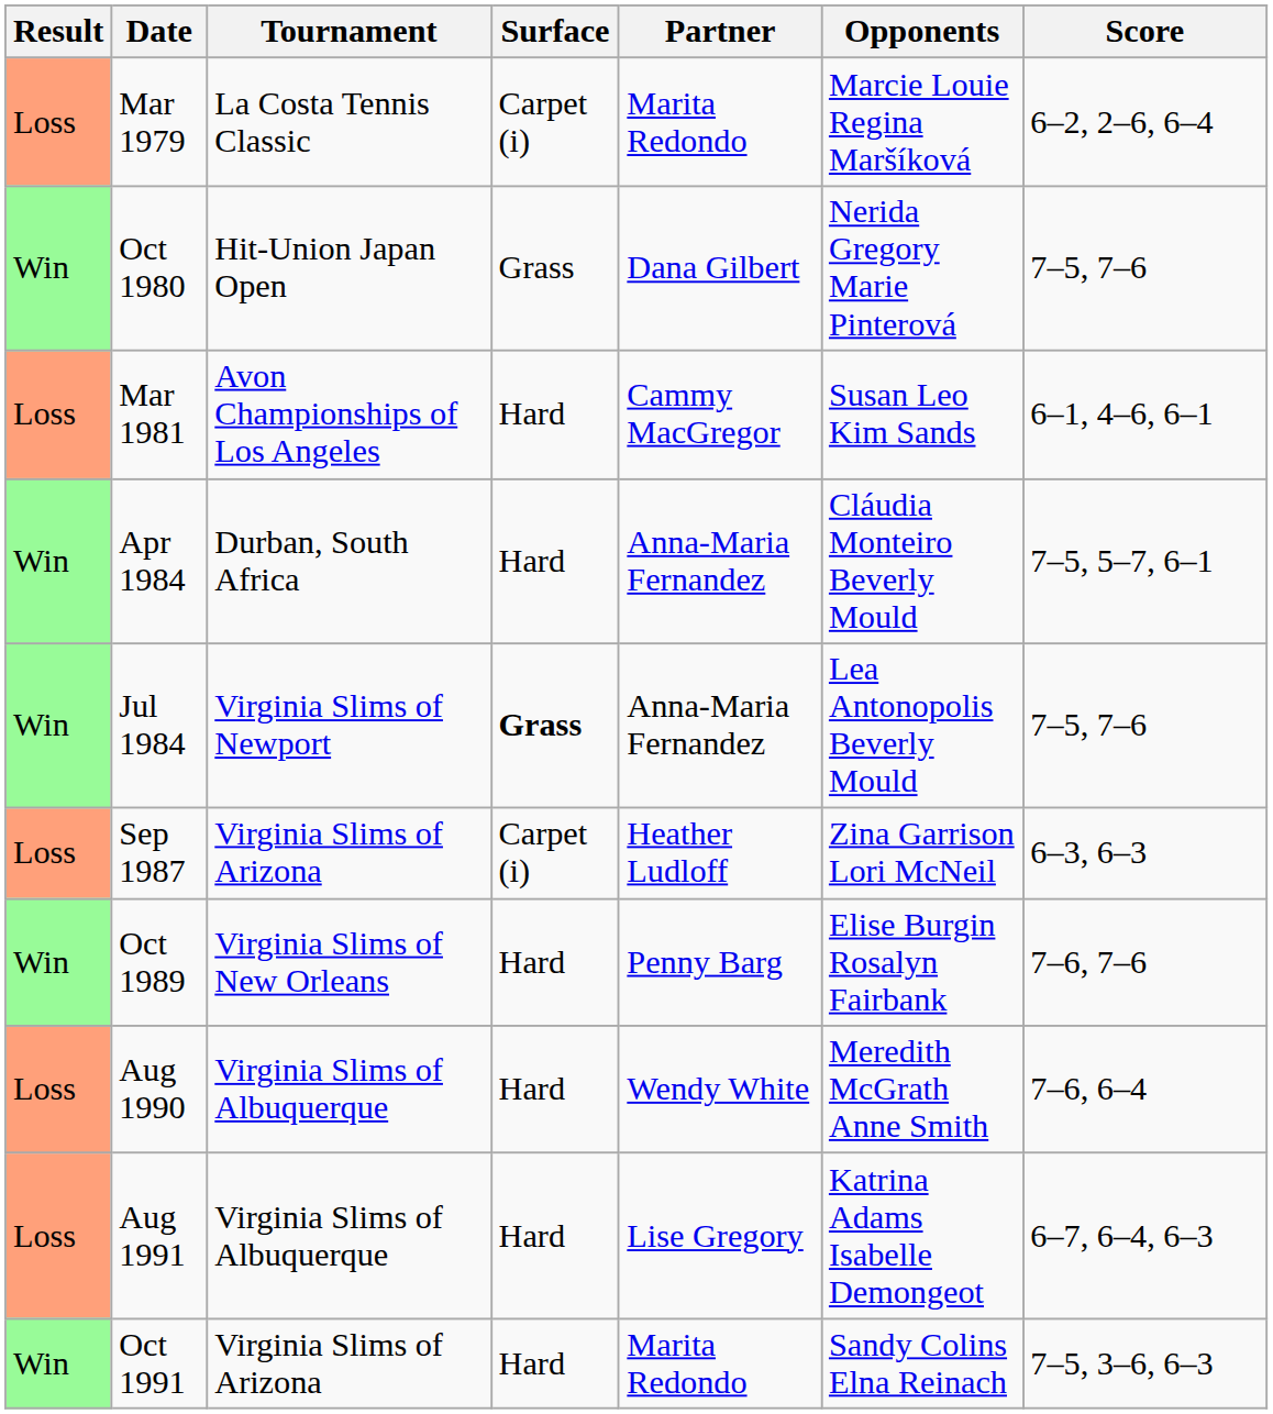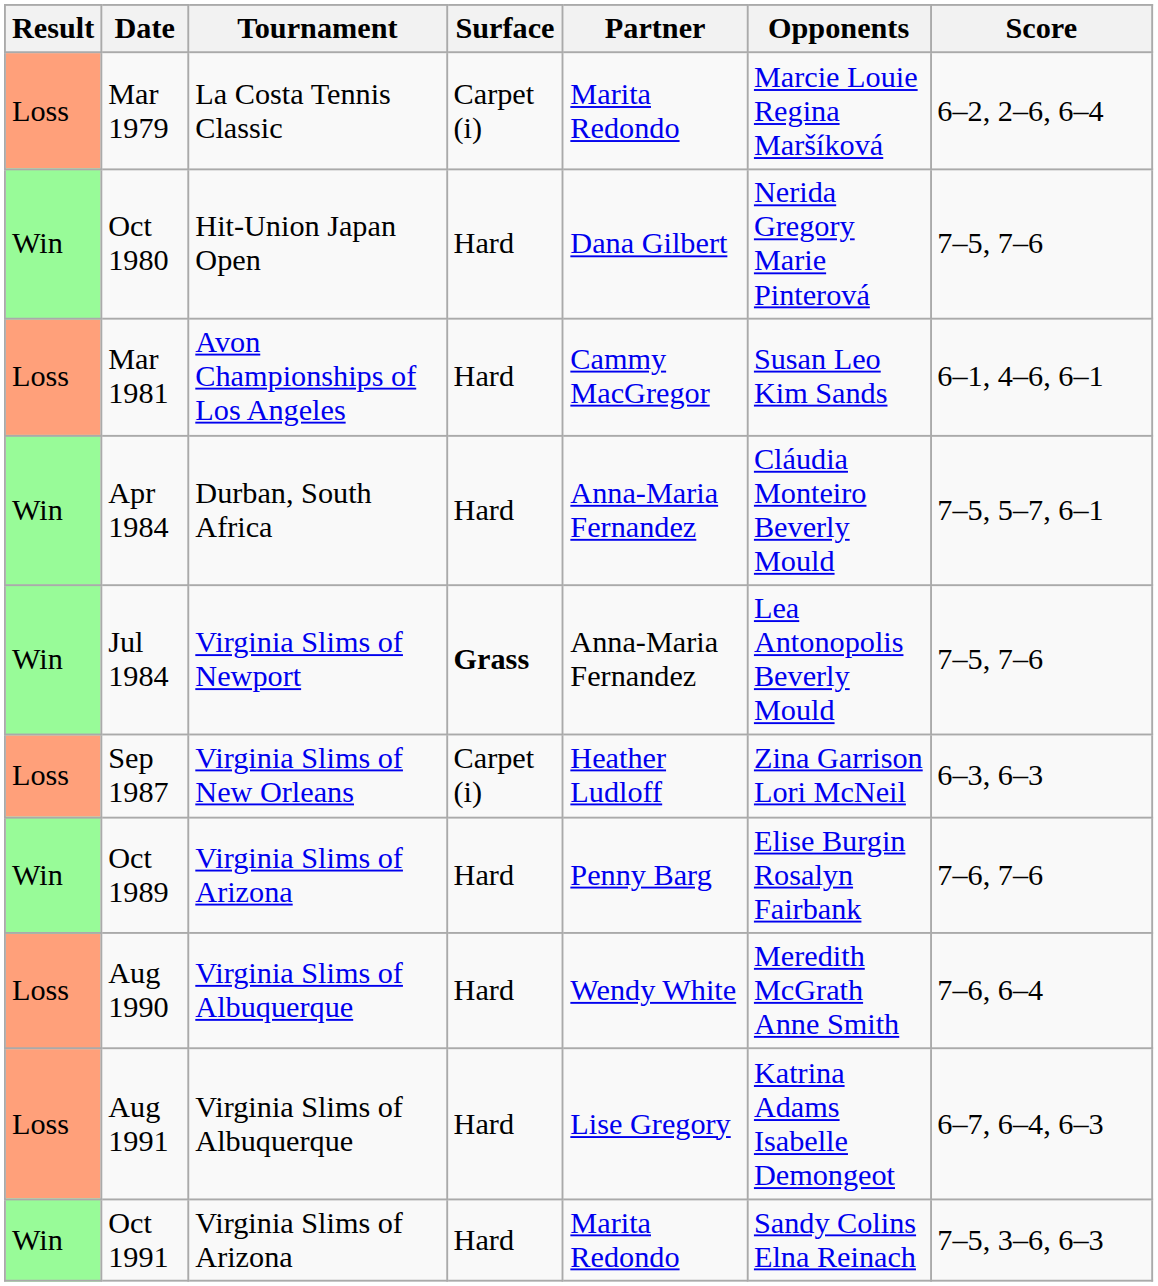 <table class="wikitable sortable mw-collapsible">
 <tr>
 <th>Result</th>
 <th>Date</th>
 <th>Tournament</th>
 <th>Surface</th>
 <th>Partner</th>
 <th>Opponents</th>
 <th style="width:110px" class="unsortable">Score</th>
 </tr>
 <tr>
 <td style="background:#ffa07a;">Loss</td>
 <td>Mar 1979</td>
 <td>La Costa Tennis Classic</td>
 <td>Carpet (i)</td>
 <td> <a href='#'>Marita Redondo</a></td>
 <td> <a href='#'>Marcie Louie</a>  <br>  <a href='#'>Regina Maršíková</a></td>
 <td>6–2, 2–6, 6–4</td>
 </tr>
 <tr>
 <td style="background:#98fb98;">Win</td>
 <td>Oct 1980</td>
 <td>Hit-Union Japan Open</td>
-<td>Grass</td>
+<td>Hard</td>
 <td> <a href='#'>Dana Gilbert</a></td>
 <td> <a href='#'>Nerida Gregory</a> <br>  <a href='#'>Marie Pinterová</a></td>
 <td>7–5, 7–6</td>
 </tr>
 <tr>
 <td style="background:#ffa07a;">Loss</td>
 <td>Mar 1981</td>
 <td><a href='#'>Avon Championships of Los Angeles</a></td>
 <td>Hard</td>
 <td> <a href='#'>Cammy MacGregor</a></td>
 <td> <a href='#'>Susan Leo</a> <br>  <a href='#'>Kim Sands</a></td>
 <td>6–1, 4–6, 6–1</td>
 </tr>
 <tr>
 <td style="background:#98fb98;">Win</td>
 <td>Apr 1984</td>
 <td>Durban, South Africa</td>
 <td>Hard</td>
 <td> <a href='#'>Anna-Maria Fernandez</a></td>
 <td> <a href='#'>Cláudia Monteiro</a> <br>  <a href='#'>Beverly Mould</a></td>
 <td>7–5, 5–7, 6–1</td>
 </tr>
 <tr>
 <td style="background:#98fb98;">Win</td>
 <td>Jul 1984</td>
 <td><a href='#'>Virginia Slims of Newport</a></td>
 <td><strong>Grass</strong></td>
 <td> Anna-Maria Fernandez</td>
 <td> <a href='#'>Lea Antonopolis</a> <br>  <a href='#'>Beverly Mould</a></td>
 <td>7–5, 7–6</td>
 </tr>
 <tr>
 <td style="background:#ffa07a;">Loss</td>
 <td>Sep 1987</td>
-<td><a href='#'>Virginia Slims of Arizona</a></td>
+<td><a href='#'>Virginia Slims of New Orleans</a></td>
 <td>Carpet (i)</td>
 <td> <a href='#'>Heather Ludloff</a></td>
 <td> <a href='#'>Zina Garrison</a> <br>  <a href='#'>Lori McNeil</a></td>
 <td>6–3, 6–3</td>
 </tr>
 <tr>
 <td style="background:#98fb98;">Win</td>
 <td>Oct 1989</td>
-<td><a href='#'>Virginia Slims of New Orleans</a></td>
+<td><a href='#'>Virginia Slims of Arizona</a></td>
 <td>Hard</td>
 <td> <a href='#'>Penny Barg</a></td>
 <td> <a href='#'>Elise Burgin</a> <br>  <a href='#'>Rosalyn Fairbank</a></td>
 <td>7–6, 7–6</td>
 </tr>
 <tr>
 <td style="background:#ffa07a;">Loss</td>
 <td>Aug 1990</td>
 <td><a href='#'>Virginia Slims of Albuquerque</a></td>
 <td>Hard</td>
 <td> <a href='#'>Wendy White</a></td>
 <td> <a href='#'>Meredith McGrath</a> <br>  <a href='#'>Anne Smith</a></td>
 <td>7–6, 6–4</td>
 </tr>
 <tr>
 <td style="background:#ffa07a;">Loss</td>
 <td>Aug 1991</td>
 <td>Virginia Slims of Albuquerque</td>
 <td>Hard</td>
 <td> <a href='#'>Lise Gregory</a></td>
 <td> <a href='#'>Katrina Adams</a> <br>  <a href='#'>Isabelle Demongeot</a></td>
 <td>6–7, 6–4, 6–3</td>
 </tr>
 <tr>
 <td style="background:#98fb98;">Win</td>
 <td>Oct 1991</td>
 <td>Virginia Slims of Arizona</td>
 <td>Hard</td>
 <td> <a href='#'>Marita Redondo</a></td>
 <td> <a href='#'>Sandy Colins</a> <br>  <a href='#'>Elna Reinach</a></td>
 <td>7–5, 3–6, 6–3</td>
 </tr>
 </table>
